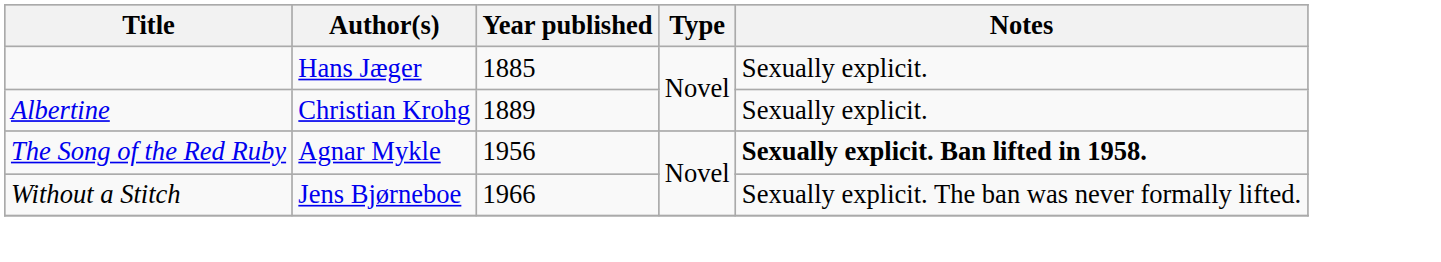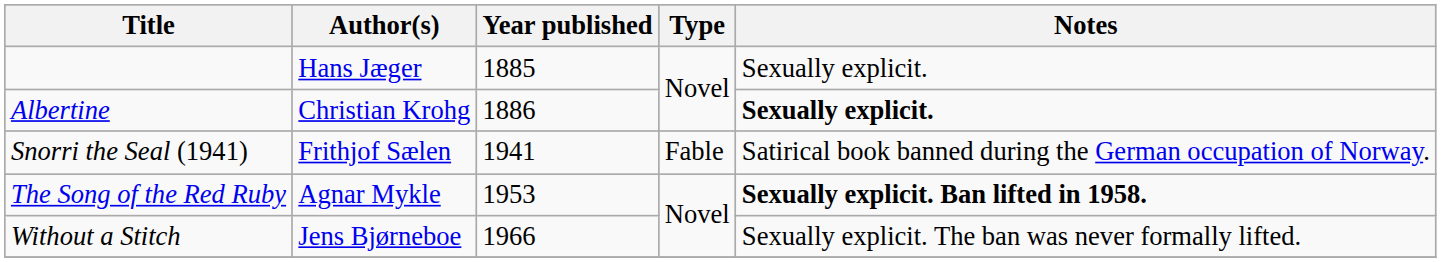 <table class="wikitable sortable">
 <tr>
 <th>Title</th>
 <th>Author(s)</th>
 <th>Year published</th>
 <th>Type</th>
 <th class="unsortable">Notes</th>
 </tr>
 <tr>
 <td></td>
 <td><a href='#'>Hans Jæger</a></td>
 <td>1885</td>
 <td rowspan="2">Novel</td>
 <td>Sexually explicit.</td>
 </tr>
 <tr>
 <td><em><a href='#'>Albertine</a></em></td>
 <td><a href='#'>Christian Krohg</a></td>
-<td>1889</td>
-<td>Sexually explicit.</td>
+<td>1886</td>
+<td><strong>Sexually explicit.</strong></td>
+</tr>
+<tr>
+<td><em>Snorri the Seal</em> (1941)</td>
+<td><a href='#'>Frithjof Sælen</a></td>
+<td>1941</td>
+<td>Fable</td>
+<td>Satirical book banned during the <a href='#'>German occupation of Norway</a>.</td>
 </tr>
 <tr>
 <td><em><a href='#'>The Song of the Red Ruby</a></em></td>
 <td><a href='#'>Agnar Mykle</a></td>
-<td>1956</td>
+<td>1953</td>
 <td rowspan="2">Novel</td>
 <td><strong>Sexually explicit. Ban lifted in 1958.</strong></td>
 </tr>
 <tr>
 <td><em>Without a Stitch</em></td>
 <td><a href='#'>Jens Bjørneboe</a></td>
 <td>1966</td>
 <td>Sexually explicit. The ban was never formally lifted.</td>
 </tr>
 <tr>
 </tr>
 </table>
